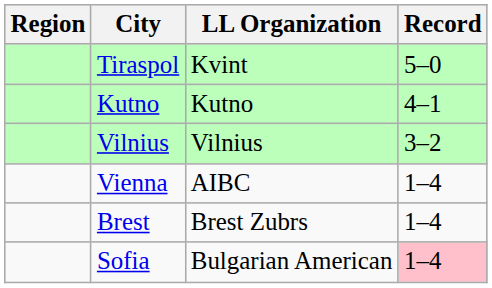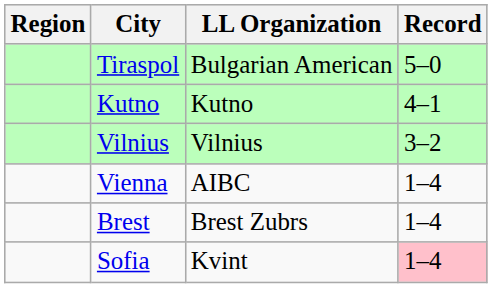 <table class="wikitable">
 <tr>
 <th>Region</th>
 <th>City</th>
 <th>LL Organization</th>
 <th>Record</th>
 </tr>
 <tr bgcolor=#bbffbb>
 <td><strong></strong></td>
 <td><a href='#'>Tiraspol</a></td>
-<td>Kvint</td>
+<td>Bulgarian American</td>
 <td>5–0</td>
 </tr>
 <tr bgcolor=#bbffbb>
 <td><strong></strong></td>
 <td><a href='#'>Kutno</a></td>
 <td>Kutno</td>
 <td>4–1</td>
 </tr>
 <tr bgcolor=#bbffbb>
 <td><strong></strong></td>
 <td><a href='#'>Vilnius</a></td>
 <td>Vilnius</td>
 <td>3–2</td>
 </tr>
 <tr>
 <td><strong></strong></td>
 <td><a href='#'>Vienna</a></td>
 <td>AIBC</td>
 <td>1–4</td>
 </tr>
 <tr>
 <td><strong></strong></td>
 <td><a href='#'>Brest</a></td>
 <td>Brest Zubrs</td>
 <td>1–4</td>
 </tr>
 <tr>
 <td><strong></strong></td>
 <td><a href='#'>Sofia</a></td>
-<td>Bulgarian American</td>
+<td>Kvint</td>
 <td style="background: pink;">1–4</td>
 </tr>
 </table>
